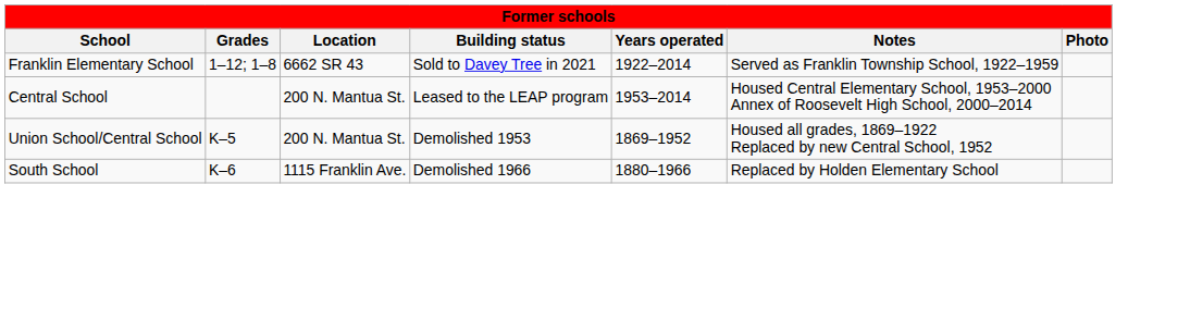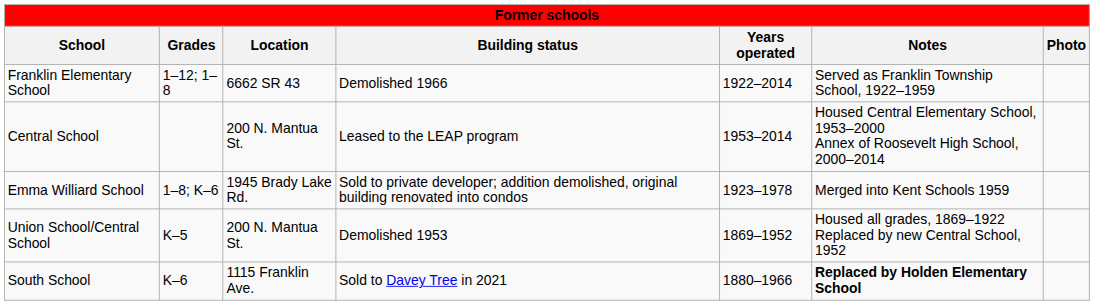 <table class="wikitable">
 <tr>
 <th colspan="7" style="background:red;">Former schools</th>
 </tr>
 <tr>
 <th>School</th>
 <th>Grades</th>
 <th>Location</th>
 <th>Building status</th>
 <th>Years operated</th>
 <th>Notes</th>
 <th>Photo</th>
 </tr>
 <tr>
 <td>Franklin Elementary School</td>
 <td>1–12; 1–8</td>
 <td>6662 SR 43<br><small></small></td>
-<td>Sold to <a href='#'>Davey Tree</a> in 2021</td>
+<td>Demolished 1966</td>
 <td>1922–2014</td>
 <td>Served as Franklin Township School, 1922–1959</td>
 <td></td>
 </tr>
 <tr>
 <td>Central School</td>
 <td></td>
 <td>200 N. Mantua St.<br><small></small></td>
 <td>Leased to the LEAP program</td>
 <td>1953–2014</td>
 <td>Housed Central Elementary School, 1953–2000<br>Annex of Roosevelt High School, 2000–2014</td>
+<td></td>
+</tr>
+<tr>
+<td>Emma Williard School</td>
+<td>1–8; K–6</td>
+<td>1945 Brady Lake Rd.<br><small></small></td>
+<td>Sold to private developer; addition demolished, original building renovated into condos</td>
+<td>1923–1978</td>
+<td>Merged into Kent Schools 1959</td>
 <td></td>
 </tr>
 <tr>
 <td>Union School/Central School</td>
 <td>K–5</td>
 <td>200 N. Mantua St.<br><small></small></td>
 <td>Demolished 1953</td>
 <td>1869–1952</td>
 <td>Housed all grades, 1869–1922<br>Replaced by new Central School, 1952</td>
 <td></td>
 </tr>
 <tr>
 <td>South School</td>
 <td>K–6</td>
 <td>1115 Franklin Ave.<br><small></small></td>
-<td>Demolished 1966</td>
+<td>Sold to <a href='#'>Davey Tree</a> in 2021</td>
 <td>1880–1966</td>
-<td>Replaced by Holden Elementary School</td>
+<td><strong>Replaced by Holden Elementary School</strong></td>
 <td></td>
 </tr>
 </table>
